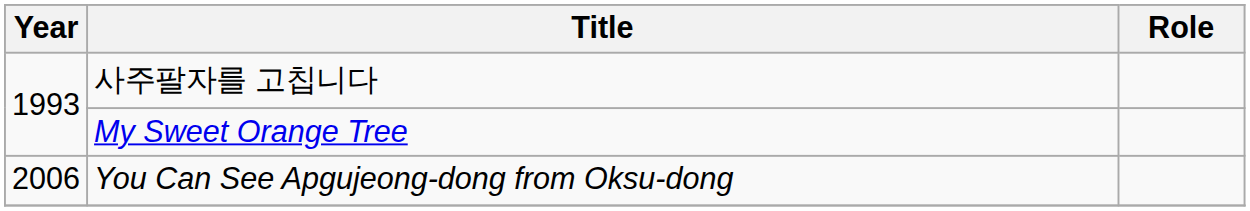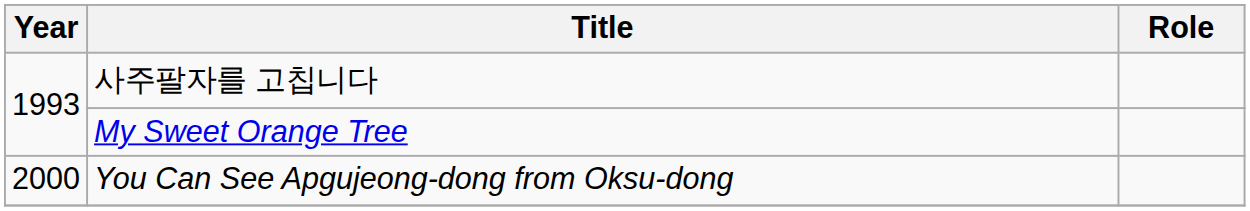 <table class="wikitable" style="width:650px">
 <tr>
 <th width=10>Year</th>
 <th>Title</th>
 <th>Role</th>
 </tr>
 <tr>
 <td rowspan=2>1993</td>
 <td>사주팔자를 고칩니다</td>
 <td></td>
 </tr>
 <tr>
 <td><em><a href='#'>My Sweet Orange Tree</a></em></td>
 <td></td>
 </tr>
 <tr>
-<td>2006</td>
+<td>2000</td>
 <td><em>You Can See Apgujeong-dong from Oksu-dong</em></td>
 <td></td>
 </tr>
 <tr>
 </tr>
 </table>
